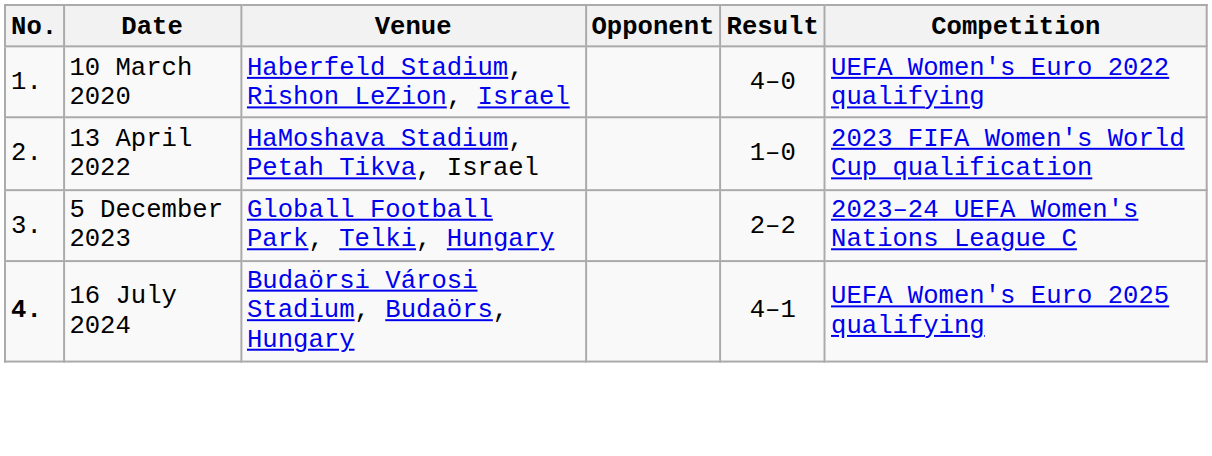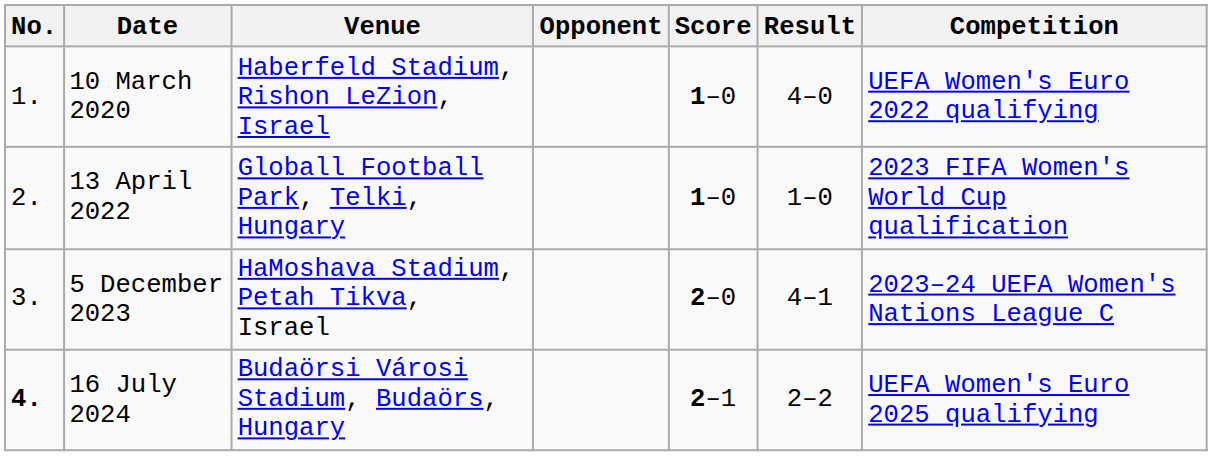 <table class="wikitable">
 <tr>
 <th>No.</th>
 <th>Date</th>
 <th>Venue</th>
 <th>Opponent</th>
+<th>Score</th>
 <th>Result</th>
 <th>Competition</th>
 </tr>
 <tr>
 <td>1.</td>
 <td>10 March 2020</td>
 <td><a href='#'>Haberfeld Stadium</a>, <a href='#'>Rishon LeZion</a>, <a href='#'>Israel</a></td>
 <td></td>
+<td align=center><strong>1</strong>–0</td>
 <td align=center>4–0</td>
 <td><a href='#'>UEFA Women's Euro 2022 qualifying</a></td>
 </tr>
 <tr>
 <td>2.</td>
 <td>13 April 2022</td>
-<td><a href='#'>HaMoshava Stadium</a>, <a href='#'>Petah Tikva</a>, Israel</td>
+<td><a href='#'>Globall Football Park</a>, <a href='#'>Telki</a>, <a href='#'>Hungary</a></td>
 <td></td>
+<td align=center><strong>1</strong>–0</td>
 <td align=center>1–0</td>
 <td><a href='#'>2023 FIFA Women's World Cup qualification</a></td>
 </tr>
 <tr>
 <td>3.</td>
 <td>5 December 2023</td>
-<td><a href='#'>Globall Football Park</a>, <a href='#'>Telki</a>, <a href='#'>Hungary</a></td>
+<td><a href='#'>HaMoshava Stadium</a>, <a href='#'>Petah Tikva</a>, Israel</td>
 <td></td>
-<td align=center>2–2</td>
+<td align=center><strong>2</strong>–0</td>
+<td align=center>4–1</td>
 <td><a href='#'>2023–24 UEFA Women's Nations League C</a></td>
 </tr>
 <tr>
 <td><strong>4.</strong></td>
 <td>16 July 2024</td>
 <td><a href='#'>Budaörsi Városi Stadium</a>, <a href='#'>Budaörs</a>, <a href='#'>Hungary</a></td>
 <td></td>
-<td align=center>4–1</td>
+<td align=center><strong>2</strong>–1</td>
+<td align=center>2–2</td>
 <td><a href='#'>UEFA Women's Euro 2025 qualifying</a></td>
 </tr>
 </table>
